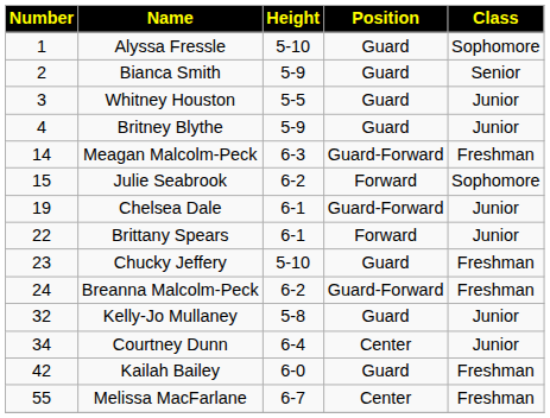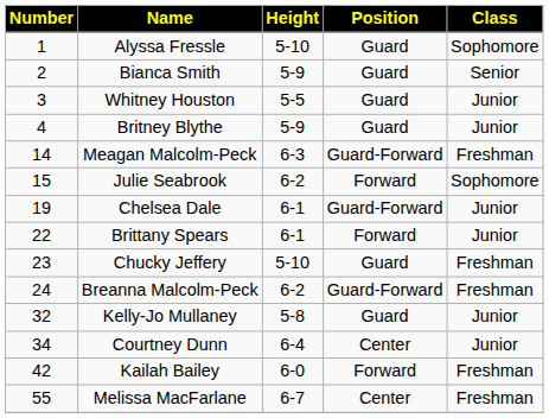 <table class="wikitable" style="text-align:center">
 <tr>
 <th style="background:black;color:yellow;">Number</th>
 <th style="background:black;color:yellow;">Name</th>
 <th style="background:black;color:yellow;">Height</th>
 <th style="background:black;color:yellow;">Position</th>
 <th style="background:black;color:yellow;">Class</th>
 </tr>
 <tr>
 <td>1</td>
 <td>Alyssa Fressle</td>
 <td>5-10</td>
 <td>Guard</td>
 <td>Sophomore</td>
 </tr>
 <tr>
 <td>2</td>
 <td>Bianca Smith</td>
 <td>5-9</td>
 <td>Guard</td>
 <td>Senior</td>
 </tr>
 <tr>
 <td>3</td>
 <td>Whitney Houston</td>
 <td>5-5</td>
 <td>Guard</td>
 <td>Junior</td>
 </tr>
 <tr>
 <td>4</td>
 <td>Britney Blythe</td>
 <td>5-9</td>
 <td>Guard</td>
 <td>Junior</td>
 </tr>
 <tr>
 <td>14</td>
 <td>Meagan Malcolm-Peck</td>
 <td>6-3</td>
 <td>Guard-Forward</td>
 <td>Freshman</td>
 </tr>
 <tr>
 <td>15</td>
 <td>Julie Seabrook</td>
 <td>6-2</td>
 <td>Forward</td>
 <td>Sophomore</td>
 </tr>
 <tr>
 <td>19</td>
 <td>Chelsea Dale</td>
 <td>6-1</td>
 <td>Guard-Forward</td>
 <td>Junior</td>
 </tr>
 <tr>
 <td>22</td>
 <td>Brittany Spears</td>
 <td>6-1</td>
 <td>Forward</td>
 <td>Junior</td>
 </tr>
 <tr>
 <td>23</td>
 <td>Chucky Jeffery</td>
 <td>5-10</td>
 <td>Guard</td>
 <td>Freshman</td>
 </tr>
 <tr>
 <td>24</td>
 <td>Breanna Malcolm-Peck</td>
 <td>6-2</td>
 <td>Guard-Forward</td>
 <td>Freshman</td>
 </tr>
 <tr>
 <td>32</td>
 <td>Kelly-Jo Mullaney</td>
 <td>5-8</td>
 <td>Guard</td>
 <td>Junior</td>
 </tr>
 <tr>
 <td>34</td>
 <td>Courtney Dunn</td>
 <td>6-4</td>
 <td>Center</td>
 <td>Junior</td>
 </tr>
 <tr>
 <td>42</td>
 <td>Kailah Bailey</td>
 <td>6-0</td>
-<td>Guard</td>
+<td>Forward</td>
 <td>Freshman</td>
 </tr>
 <tr>
 <td>55</td>
 <td>Melissa MacFarlane</td>
 <td>6-7</td>
 <td>Center</td>
 <td>Freshman</td>
 </tr>
 <tr>
 </tr>
 </table>
